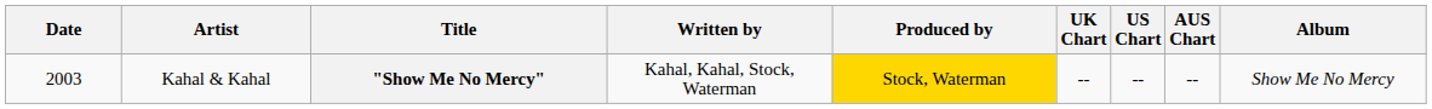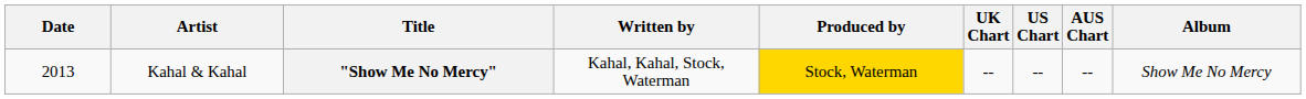 <table class="wikitable plainrowheaders" style="text-align:center;">
 <tr>
 <th scope="col" style="width:6em;">Date</th>
 <th scope="col" style="width:10em;">Artist</th>
 <th scope="col" style="width:16em;">Title</th>
 <th scope="col" style="width:12em;">Written by</th>
 <th scope="col" style="width:12em;">Produced by</th>
 <th scope="col" style="width:1em;">UK Chart</th>
 <th scope="col" style="width:1em;">US Chart</th>
 <th scope="col" style="width:1em;">AUS Chart</th>
 <th scope="col" style="width:11em;">Album</th>
 </tr>
 <tr>
-<td>2003</td>
+<td>2013</td>
 <td>Kahal & Kahal</td>
 <th scope="row">"Show Me No Mercy"</th>
 <td>Kahal, Kahal, Stock, Waterman</td>
 <td style="background: gold;">Stock, Waterman</td>
 <td>--</td>
 <td>--</td>
 <td>--</td>
 <td><em>Show Me No Mercy</em></td>
 </tr>
 </table>
